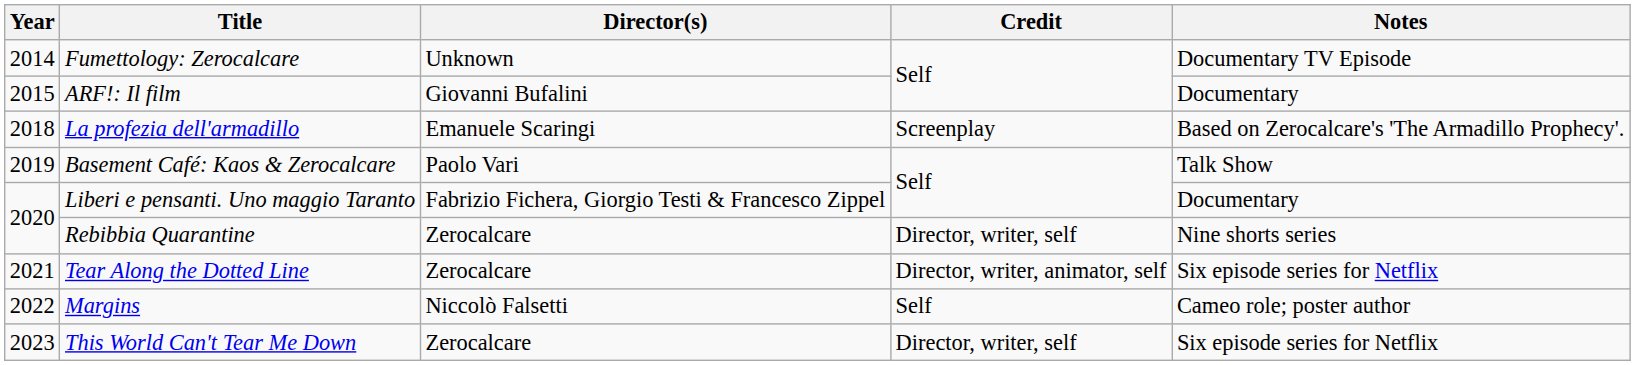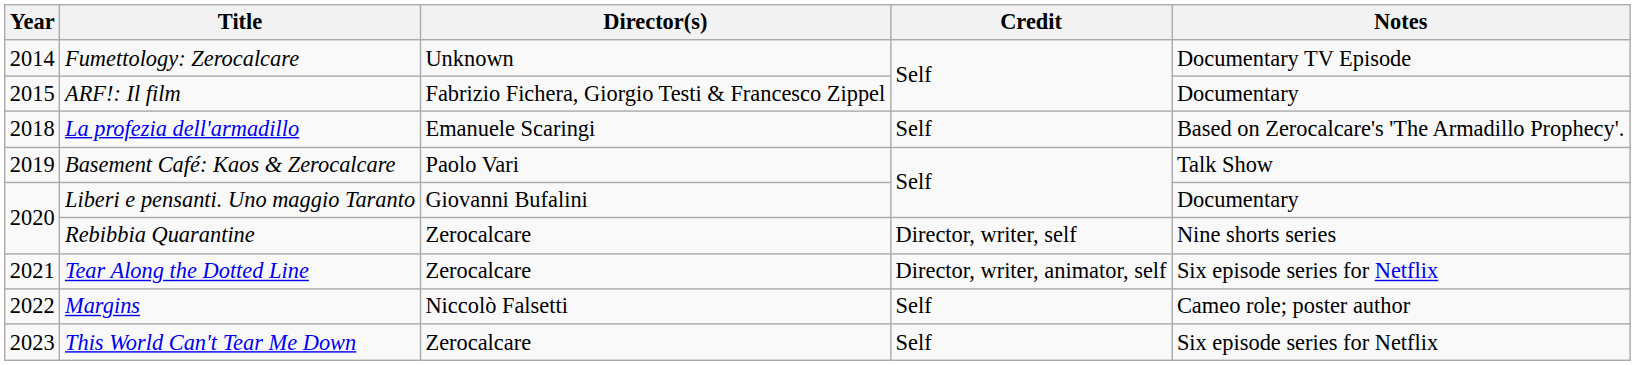 <table class="wikitable">
 <tr>
 <th>Year</th>
 <th>Title</th>
 <th>Director(s)</th>
 <th>Credit</th>
 <th>Notes</th>
 </tr>
 <tr>
 <td>2014</td>
 <td><em>Fumettology: Zerocalcare</em></td>
 <td>Unknown</td>
 <td rowspan="2">Self</td>
 <td>Documentary TV Episode</td>
 </tr>
 <tr>
 <td>2015</td>
 <td><em>ARF!: Il film</em></td>
-<td>Giovanni Bufalini</td>
+<td>Fabrizio Fichera, Giorgio Testi & Francesco Zippel</td>
 <td>Documentary</td>
 </tr>
 <tr>
 <td>2018</td>
 <td><em><a href='#'>La profezia dell'armadillo</a></em></td>
 <td>Emanuele Scaringi</td>
-<td>Screenplay</td>
+<td>Self</td>
 <td>Based on Zerocalcare's 'The Armadillo Prophecy'.</td>
 </tr>
 <tr>
 <td>2019</td>
 <td><em>Basement Café: Kaos & Zerocalcare</em></td>
 <td>Paolo Vari</td>
 <td rowspan="2">Self</td>
 <td>Talk Show</td>
 </tr>
 <tr>
 <td rowspan="2">2020</td>
 <td><em>Liberi e pensanti. Uno maggio Taranto</em></td>
-<td>Fabrizio Fichera, Giorgio Testi & Francesco Zippel</td>
+<td>Giovanni Bufalini</td>
 <td>Documentary</td>
 </tr>
 <tr>
 <td><em>Rebibbia Quarantine</em></td>
 <td>Zerocalcare</td>
 <td>Director, writer, self</td>
 <td>Nine shorts series</td>
 </tr>
 <tr>
 <td>2021</td>
 <td><em><a href='#'>Tear Along the Dotted Line</a></em></td>
 <td>Zerocalcare</td>
 <td>Director, writer, animator, self</td>
 <td>Six episode series for <a href='#'>Netflix</a></td>
 </tr>
 <tr>
 <td>2022</td>
 <td><em><a href='#'>Margins</a></em></td>
 <td>Niccolò Falsetti</td>
 <td>Self</td>
 <td>Cameo role; poster author</td>
 </tr>
 <tr>
 <td>2023</td>
 <td><em><a href='#'>This World Can't Tear Me Down</a></em></td>
 <td>Zerocalcare</td>
-<td>Director, writer, self</td>
+<td>Self</td>
 <td>Six episode series for Netflix</td>
 </tr>
 </table>
